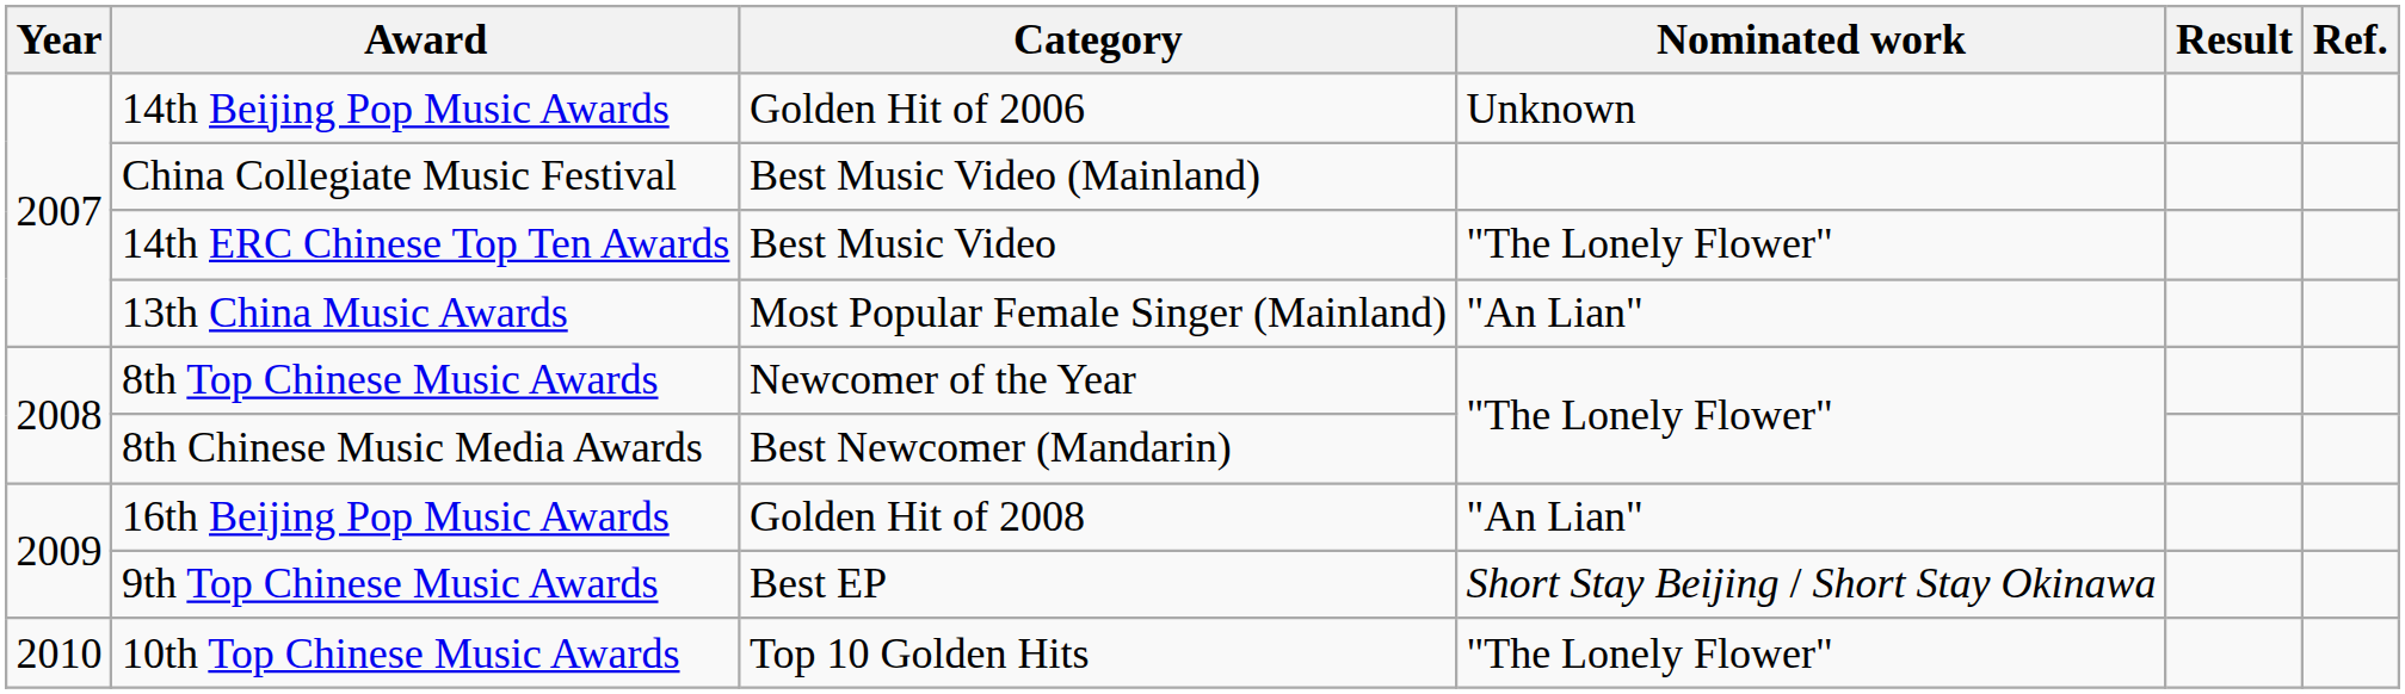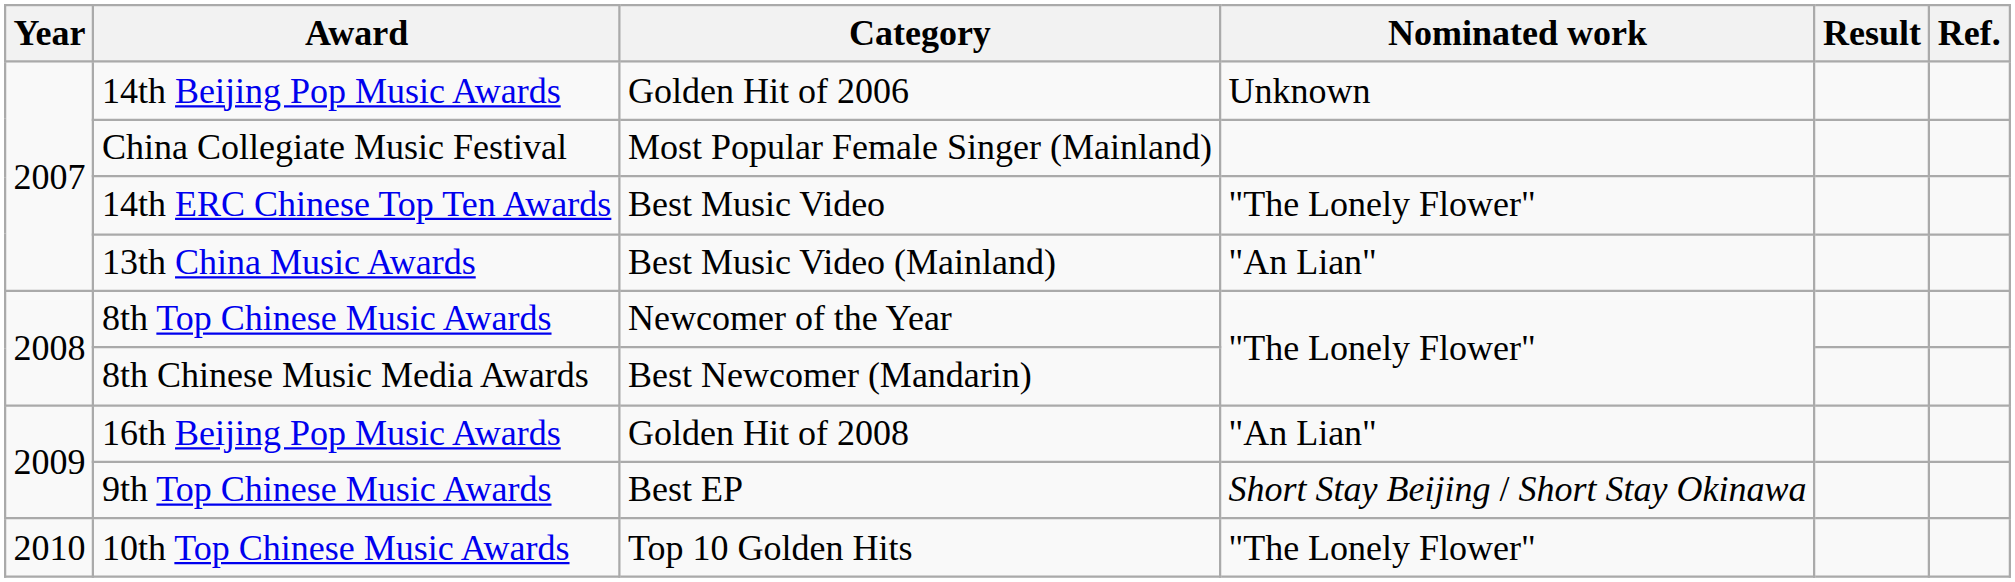 <table class="wikitable">
 <tr>
 <th>Year</th>
 <th>Award</th>
 <th>Category</th>
 <th>Nominated work</th>
 <th>Result</th>
 <th>Ref.</th>
 </tr>
 <tr>
 <td rowspan=4>2007</td>
 <td>14th <a href='#'>Beijing Pop Music Awards</a></td>
 <td>Golden Hit of 2006</td>
 <td>Unknown</td>
 <td></td>
 <td></td>
 </tr>
 <tr>
 <td>China Collegiate Music Festival</td>
-<td>Best Music Video (Mainland)</td>
+<td>Most Popular Female Singer (Mainland)</td>
 <td></td>
 <td></td>
 <td></td>
 </tr>
 <tr>
 <td>14th <a href='#'>ERC Chinese Top Ten Awards</a></td>
 <td>Best Music Video</td>
 <td>"The Lonely Flower"</td>
 <td></td>
 <td></td>
 </tr>
 <tr>
 <td>13th <a href='#'>China Music Awards</a></td>
-<td>Most Popular Female Singer (Mainland)</td>
+<td>Best Music Video (Mainland)</td>
 <td>"An Lian"</td>
 <td></td>
 <td></td>
 </tr>
 <tr>
 <td rowspan=2>2008</td>
 <td>8th <a href='#'>Top Chinese Music Awards</a></td>
 <td>Newcomer of the Year</td>
 <td rowspan=2>"The Lonely Flower"</td>
 <td></td>
 <td></td>
 </tr>
 <tr>
 <td>8th Chinese Music Media Awards</td>
 <td>Best Newcomer (Mandarin)</td>
 <td></td>
 <td></td>
 </tr>
 <tr>
 <td rowspan=2>2009</td>
 <td>16th <a href='#'>Beijing Pop Music Awards</a></td>
 <td>Golden Hit of 2008</td>
 <td>"An Lian"</td>
 <td></td>
 <td></td>
 </tr>
 <tr>
 <td>9th <a href='#'>Top Chinese Music Awards</a></td>
 <td>Best EP</td>
 <td><em>Short Stay Beijing</em> / <em>Short Stay Okinawa</em></td>
 <td></td>
 <td></td>
 </tr>
 <tr>
 <td>2010</td>
 <td>10th <a href='#'>Top Chinese Music Awards</a></td>
 <td>Top 10 Golden Hits</td>
 <td>"The Lonely Flower"</td>
 <td></td>
 <td></td>
 </tr>
 </table>
